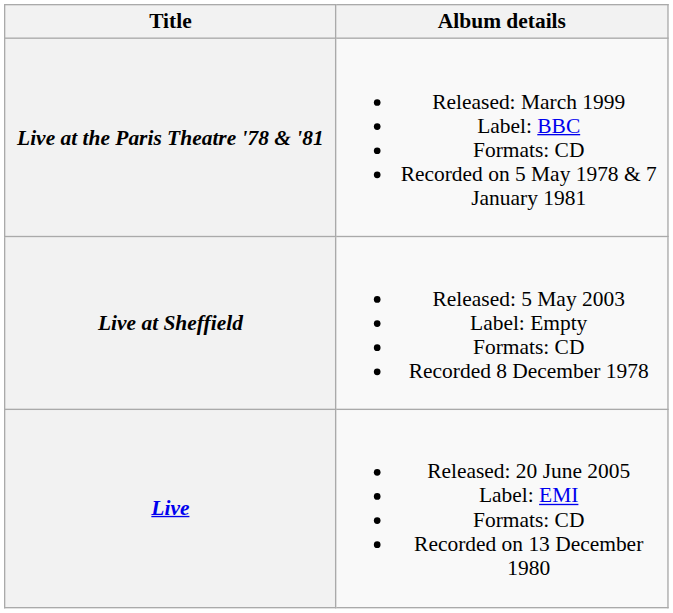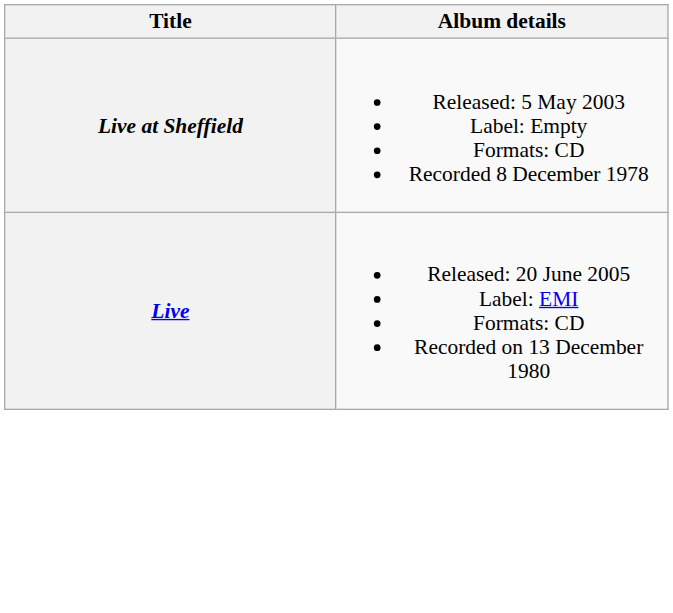 <table class="wikitable plainrowheaders" style="text-align:center;">
 <tr>
 <th scope="col" style="width:15em;">Title</th>
 <th scope="col" style="width:15em;">Album details</th>
-</tr>
-<tr>
-<th scope="row"><em>Live at the Paris Theatre '78 & '81</em></th>
-<td><br><ul><li>Released: March 1999</li><li>Label: <a href='#'>BBC</a></li><li>Formats: CD</li><li>Recorded on 5 May 1978 & 7 January 1981</li></ul></td>
 </tr>
 <tr>
 <th scope="row"><em>Live at Sheffield</em></th>
 <td><br><ul><li>Released: 5 May 2003</li><li>Label: Empty</li><li>Formats: CD</li><li>Recorded 8 December 1978</li></ul></td>
 </tr>
 <tr>
 <th scope="row"><em><a href='#'>Live</a></em></th>
 <td><br><ul><li>Released: 20 June 2005</li><li>Label: <a href='#'>EMI</a></li><li>Formats: CD</li><li>Recorded on 13 December 1980</li></ul></td>
 </tr>
 </table>
